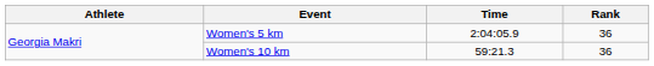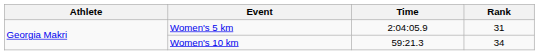 <table class="wikitable" style="text-align:center; font-size:90%; width:50%;">
 <tr>
 <th>Athlete</th>
 <th>Event</th>
 <th>Time</th>
 <th>Rank</th>
 </tr>
 <tr>
 <td align=left rowspan=2><a href='#'>Georgia Makri</a></td>
 <td align=left><a href='#'>Women's 5 km</a></td>
 <td>2:04:05.9</td>
-<td>36</td>
+<td>31</td>
 </tr>
 <tr>
 <td align=left><a href='#'>Women's 10 km</a></td>
 <td>59:21.3</td>
-<td>36</td>
+<td>34</td>
 </tr>
 </table>
